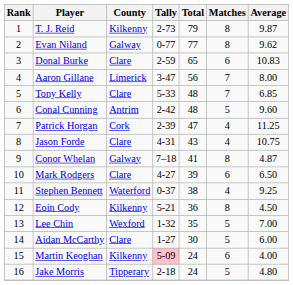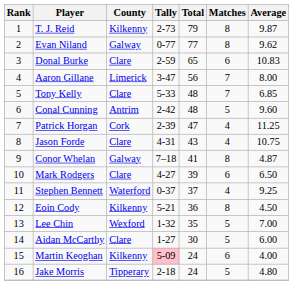 <table class="sortable wikitable">
 <tr>
 <th>Rank</th>
 <th>Player</th>
 <th>County</th>
 <th>Tally</th>
 <th>Total</th>
 <th>Matches</th>
 <th>Average</th>
 </tr>
 <tr>
 <td rowspan="1" align="center">1</td>
 <td><a href='#'>T. J. Reid</a></td>
 <td> <a href='#'>Kilkenny</a></td>
 <td align="center">2-73</td>
 <td align="center">79</td>
 <td align="center">8</td>
 <td align="center">9.87</td>
 </tr>
 <tr>
 <td rowspan="1" align="center">2</td>
 <td><a href='#'>Evan Niland</a></td>
 <td> <a href='#'>Galway</a></td>
 <td align="center">0-77</td>
 <td align="center">77</td>
 <td align="center">8</td>
 <td align="center">9.62</td>
 </tr>
 <tr>
 <td rowspan="1" align="center">3</td>
 <td><a href='#'>Donal Burke</a></td>
 <td> <a href='#'>Clare</a></td>
 <td align="center">2-59</td>
 <td align="center">65</td>
 <td align="center">6</td>
 <td align="center">10.83</td>
 </tr>
 <tr>
 <td rowspan="1" align="center">4</td>
 <td><a href='#'>Aaron Gillane</a></td>
 <td> <a href='#'>Limerick</a></td>
 <td align="center">3-47</td>
 <td align="center">56</td>
 <td align="center">7</td>
 <td align="center">8.00</td>
 </tr>
 <tr>
 <td rowspan="1" align="center">5</td>
 <td><a href='#'>Tony Kelly</a></td>
 <td> <a href='#'>Clare</a></td>
 <td align="center">5-33</td>
 <td align="center">48</td>
 <td align="center">7</td>
 <td align="center">6.85</td>
 </tr>
 <tr>
 <td rowspan="1" align="center">6</td>
 <td><a href='#'>Conal Cunning</a></td>
 <td> <a href='#'>Antrim</a></td>
 <td align="center">2-42</td>
 <td align="center">48</td>
 <td align="center">5</td>
 <td align="center">9.60</td>
 </tr>
 <tr>
 <td rowspan="1" align="center">7</td>
 <td><a href='#'>Patrick Horgan</a></td>
 <td> <a href='#'>Cork</a></td>
 <td align="center">2-39</td>
 <td align="center">47</td>
 <td align="center">4</td>
 <td align="center">11.25</td>
 </tr>
 <tr>
 <td rowspan="1" align="center">8</td>
 <td><a href='#'>Jason Forde</a></td>
 <td> <a href='#'>Clare</a></td>
 <td align="center">4-31</td>
 <td align="center">43</td>
 <td align="center">4</td>
 <td align="center">10.75</td>
 </tr>
 <tr>
 <td rowspan="1" align="center">9</td>
 <td><a href='#'>Conor Whelan</a></td>
 <td> <a href='#'>Galway</a></td>
 <td align="center">7–18</td>
 <td align="center">41</td>
 <td align="center">8</td>
 <td align="center">4.87</td>
 </tr>
 <tr>
 <td rowspan="1" align="center">10</td>
 <td><a href='#'>Mark Rodgers</a></td>
 <td> <a href='#'>Clare</a></td>
 <td align="center">4-27</td>
 <td align="center">39</td>
 <td align="center">6</td>
 <td align="center">6.50</td>
 </tr>
 <tr>
 <td rowspan="1" align="center">11</td>
 <td><a href='#'>Stephen Bennett</a></td>
 <td> <a href='#'>Waterford</a></td>
 <td align="center">0-37</td>
-<td align="center">38</td>
+<td align="center">37</td>
 <td align="center">4</td>
 <td align="center">9.25</td>
 </tr>
 <tr>
 <td rowspan="1" align="center">12</td>
 <td><a href='#'>Eoin Cody</a></td>
 <td> <a href='#'>Kilkenny</a></td>
 <td align="center">5-21</td>
 <td align="center">36</td>
 <td align="center">8</td>
 <td align="center">4.50</td>
 </tr>
 <tr>
 <td rowspan="1" align="center">13</td>
 <td><a href='#'>Lee Chin</a></td>
 <td> <a href='#'>Wexford</a></td>
 <td align="center">1-32</td>
 <td align="center">35</td>
 <td align="center">5</td>
 <td align="center">7.00</td>
 </tr>
 <tr>
 <td rowspan="1" align="center">14</td>
 <td><a href='#'>Aidan McCarthy</a></td>
 <td> <a href='#'>Clare</a></td>
 <td align="center">1-27</td>
 <td align="center">30</td>
 <td align="center">5</td>
 <td align="center">6.00</td>
 </tr>
 <tr>
 <td rowspan="1" align="center">15</td>
 <td><a href='#'>Martin Keoghan</a></td>
 <td> <a href='#'>Kilkenny</a></td>
 <td align="center" style="background: pink;">5-09</td>
 <td align="center">24</td>
 <td align="center">6</td>
 <td align="center">4.00</td>
 </tr>
 <tr>
 <td rowspan="1" align="center">16</td>
 <td><a href='#'>Jake Morris</a></td>
 <td> <a href='#'>Tipperary</a></td>
 <td align="center">2-18</td>
 <td align="center">24</td>
 <td align="center">5</td>
 <td align="center">4.80</td>
 </tr>
 <tr>
 </tr>
 </table>
